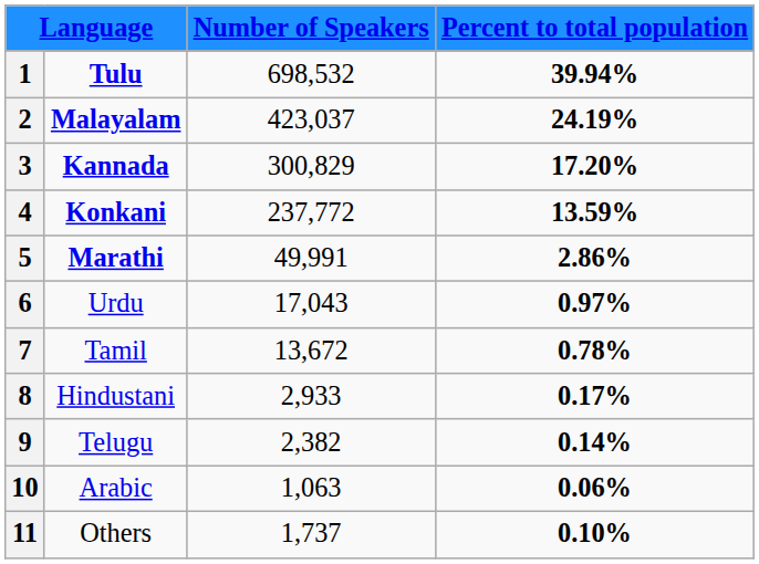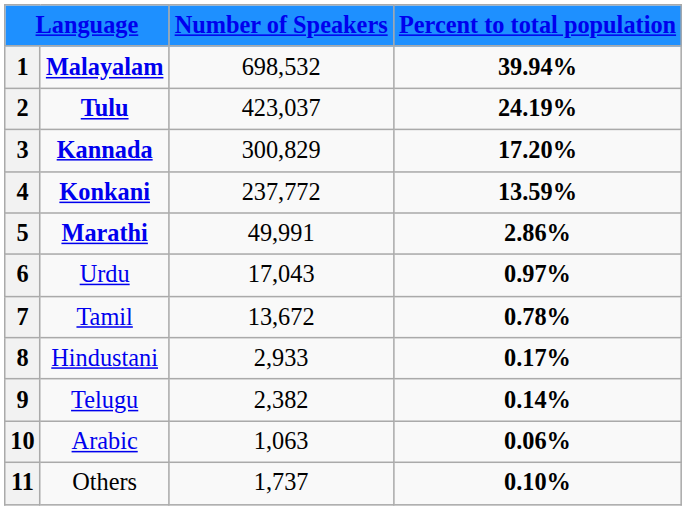 <table class="wikitable sortable" style="line-height:20px;text-align:center;">
 <tr>
 <td colspan="2" bgcolor="DodgerBlue"><a href='#'><span><strong>Language</strong></span></a></td>
 <td bgcolor="DodgerBlue"><a href='#'><span><strong>Number of Speakers</strong></span></a></td>
 <td bgcolor="DodgerBlue"><a href='#'><span><strong>Percent to total population</strong></span></a></td>
 </tr>
 <tr>
 <th>1</th>
-<td><strong><a href='#'>Tulu</a></strong></td>
+<td><strong><a href='#'>Malayalam</a></strong></td>
 <td>698,532</td>
 <td><strong>39.94%</strong></td>
 </tr>
 <tr>
 <th>2</th>
-<td><strong><a href='#'>Malayalam</a></strong></td>
+<td><strong><a href='#'>Tulu</a></strong></td>
 <td>423,037</td>
 <td><strong>24.19%</strong></td>
 </tr>
 <tr>
 <th>3</th>
 <td><strong><a href='#'>Kannada</a></strong></td>
 <td>300,829</td>
 <td><strong>17.20%</strong></td>
 </tr>
 <tr>
 <th>4</th>
 <td><strong><a href='#'>Konkani</a></strong></td>
 <td>237,772</td>
 <td><strong>13.59%</strong></td>
 </tr>
 <tr>
 <th>5</th>
 <td><strong><a href='#'>Marathi</a></strong></td>
 <td>49,991</td>
 <td><strong>2.86%</strong></td>
 </tr>
 <tr>
 <th>6</th>
 <td><a href='#'>Urdu</a></td>
 <td>17,043</td>
 <td><strong>0.97%</strong></td>
 </tr>
 <tr>
 <th>7</th>
 <td><a href='#'>Tamil</a></td>
 <td>13,672</td>
 <td><strong>0.78%</strong></td>
 </tr>
 <tr>
 <th>8</th>
 <td><a href='#'>Hindustani</a></td>
 <td>2,933</td>
 <td><strong>0.17%</strong></td>
 </tr>
 <tr>
 <th>9</th>
 <td><a href='#'>Telugu</a></td>
 <td>2,382</td>
 <td><strong>0.14%</strong></td>
 </tr>
 <tr>
 <th>10</th>
 <td><a href='#'>Arabic</a></td>
 <td>1,063</td>
 <td><strong>0.06%</strong></td>
 </tr>
 <tr>
 <th>11</th>
 <td>Others</td>
 <td>1,737</td>
 <td><strong>0.10%</strong></td>
 </tr>
 </table>
